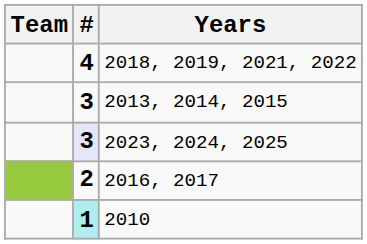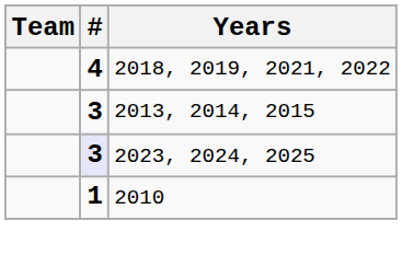 <table class="wikitable" style="text-align:center;">
 <tr>
 <th>Team</th>
 <th>#</th>
 <th class="unsortable">Years</th>
 </tr>
 <tr>
 <td style=><strong><a href='#'></a></strong></td>
 <td><strong>4</strong></td>
 <td align=left style="font-size:80%;">2018, 2019, 2021, 2022</td>
 </tr>
 <tr>
 <td style=><strong><a href='#'></a></strong></td>
 <td><strong>3</strong></td>
 <td align=left style="font-size:80%;">2013, 2014, 2015</td>
 </tr>
 <tr>
 <td style=><strong><a href='#'></a></strong></td>
 <td style="background: lavender;"><strong>3</strong></td>
 <td align=left style="font-size:80%;">2023, 2024, 2025</td>
 </tr>
 <tr>
-<td style="background:#97C93C"><strong><a href='#'></a></strong></td>
-<td><strong>2</strong></td>
-<td align=left style="font-size:80%;">2016, 2017</td>
-</tr>
-<tr>
 <td style=><strong><a href='#'></a></strong></td>
-<td style="background: paleturquoise;"><strong>1</strong></td>
+<td><strong>1</strong></td>
 <td align=left style="font-size:80%;">2010</td>
 </tr>
 </table>
